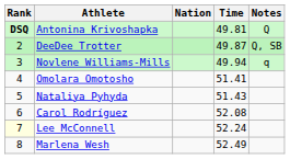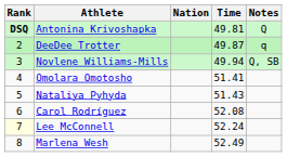 <table class="wikitable sortable" style="text-align:center">
 <tr>
 <th>Rank</th>
 <th>Athlete</th>
 <th>Nation</th>
 <th>Time</th>
 <th>Notes</th>
 </tr>
 <tr bgcolor=ccf9cc>
 <td><strong>DSQ</strong></td>
 <td align=left><a href='#'>Antonina Krivoshapka</a></td>
 <td align=left></td>
 <td>49.81</td>
 <td>Q</td>
 </tr>
 <tr bgcolor=#bbf3bb>
 <td>2</td>
 <td align=left><a href='#'>DeeDee Trotter</a></td>
 <td align=left></td>
 <td>49.87</td>
-<td>Q, SB</td>
+<td>q</td>
 </tr>
 <tr bgcolor=#ccf9cc>
 <td>3</td>
 <td align=left><a href='#'>Novlene Williams-Mills</a></td>
 <td align=left></td>
 <td>49.94</td>
-<td>q</td>
+<td>Q, SB</td>
 </tr>
 <tr>
 <td>4</td>
 <td align=left><a href='#'>Omolara Omotosho</a></td>
 <td align=left></td>
 <td>51.41</td>
 <td></td>
 </tr>
 <tr>
 <td>5</td>
 <td align=left><a href='#'>Nataliya Pyhyda</a></td>
 <td align=left></td>
 <td>51.43</td>
 <td></td>
 </tr>
 <tr>
 <td>6</td>
 <td align=left><a href='#'>Carol Rodríguez</a></td>
 <td align=left></td>
 <td>52.08</td>
 <td></td>
 </tr>
 <tr>
 <td style="background: lightyellow;">7</td>
 <td align=left><a href='#'>Lee McConnell</a></td>
 <td align=left></td>
 <td>52.24</td>
 <td></td>
 </tr>
 <tr>
 <td>8</td>
 <td align=left><a href='#'>Marlena Wesh</a></td>
 <td align=left></td>
 <td>52.49</td>
 <td></td>
 </tr>
 </table>
